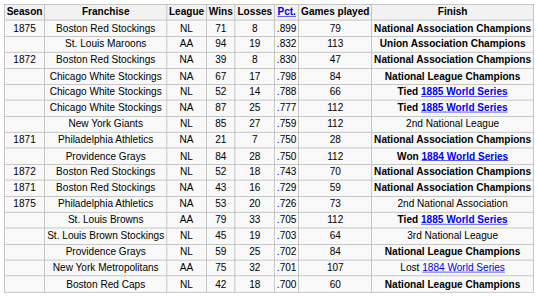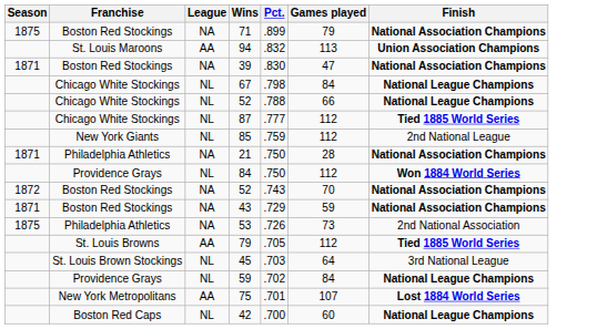 <table class="sortable wikitable" style="text-align:center">
 <tr>
 <th>Season</th>
 <th>Franchise</th>
 <th>League</th>
 <th>Wins</th>
-<th>Losses</th>
 <th><a href='#'>Pct.</a></th>
 <th>Games played</th>
 <th>Finish</th>
 </tr>
 <tr>
 <td>1875</td>
 <td>Boston Red Stockings</td>
-<td>NL</td>
+<td>NA</td>
 <td>71</td>
-<td>8</td>
 <td>.899</td>
 <td>79</td>
 <td><strong>National Association Champions</strong></td>
 </tr>
 <tr>
 <td></td>
 <td>St. Louis Maroons</td>
 <td>AA</td>
 <td>94</td>
-<td>19</td>
 <td>.832</td>
 <td>113</td>
 <td><strong>Union Association Champions</strong></td>
 </tr>
 <tr>
-<td>1872</td>
+<td>1871</td>
 <td>Boston Red Stockings</td>
 <td>NA</td>
 <td>39</td>
-<td>8</td>
 <td>.830</td>
 <td>47</td>
 <td><strong>National Association Champions</strong></td>
 </tr>
 <tr>
 <td></td>
 <td>Chicago White Stockings</td>
-<td>NA</td>
+<td>NL</td>
 <td>67</td>
-<td>17</td>
 <td>.798</td>
 <td>84</td>
 <td><strong>National League Champions</strong></td>
 </tr>
 <tr>
 <td></td>
 <td>Chicago White Stockings</td>
 <td>NL</td>
 <td>52</td>
-<td>14</td>
 <td>.788</td>
 <td>66</td>
-<td><strong>Tied <a href='#'>1885 World Series</a></strong></td>
+<td><strong>National League Champions</strong></td>
 </tr>
 <tr>
 <td></td>
 <td>Chicago White Stockings</td>
-<td>NA</td>
+<td>NL</td>
 <td>87</td>
-<td>25</td>
 <td>.777</td>
 <td>112</td>
 <td><strong>Tied <a href='#'>1885 World Series</a></strong></td>
 </tr>
 <tr>
 <td></td>
 <td>New York Giants</td>
 <td>NL</td>
 <td>85</td>
-<td>27</td>
 <td>.759</td>
 <td>112</td>
 <td>2nd National League</td>
 </tr>
 <tr>
 <td>1871</td>
 <td>Philadelphia Athletics</td>
 <td>NA</td>
 <td>21</td>
-<td>7</td>
 <td>.750</td>
 <td>28</td>
 <td><strong>National Association Champions</strong></td>
 </tr>
 <tr>
 <td></td>
 <td>Providence Grays</td>
 <td>NL</td>
 <td>84</td>
-<td>28</td>
 <td>.750</td>
 <td>112</td>
 <td><strong>Won <a href='#'>1884 World Series</a></strong></td>
 </tr>
 <tr>
 <td>1872</td>
 <td>Boston Red Stockings</td>
-<td>NL</td>
+<td>NA</td>
 <td>52</td>
-<td>18</td>
 <td>.743</td>
 <td>70</td>
 <td><strong>National Association Champions</strong></td>
 </tr>
 <tr>
 <td>1871</td>
 <td>Boston Red Stockings</td>
 <td>NA</td>
 <td>43</td>
-<td>16</td>
 <td>.729</td>
 <td>59</td>
 <td><strong>National Association Champions</strong></td>
 </tr>
 <tr>
 <td>1875</td>
 <td>Philadelphia Athletics</td>
 <td>NA</td>
 <td>53</td>
-<td>20</td>
 <td>.726</td>
 <td>73</td>
 <td>2nd National Association</td>
 </tr>
 <tr>
 <td></td>
 <td>St. Louis Browns</td>
 <td>AA</td>
 <td>79</td>
-<td>33</td>
 <td>.705</td>
 <td>112</td>
 <td><strong>Tied <a href='#'>1885 World Series</a></strong></td>
 </tr>
 <tr>
 <td></td>
 <td>St. Louis Brown Stockings</td>
 <td>NL</td>
 <td>45</td>
-<td>19</td>
 <td>.703</td>
 <td>64</td>
 <td>3rd National League</td>
 </tr>
 <tr>
 <td></td>
 <td>Providence Grays</td>
 <td>NL</td>
 <td>59</td>
-<td>25</td>
 <td>.702</td>
 <td>84</td>
 <td><strong>National League Champions</strong></td>
 </tr>
 <tr>
 <td></td>
 <td>New York Metropolitans</td>
 <td>AA</td>
 <td>75</td>
-<td>32</td>
 <td>.701</td>
 <td>107</td>
-<td>Lost <a href='#'>1884 World Series</a></td>
+<td><strong>Lost <a href='#'>1884 World Series</a></strong></td>
 </tr>
 <tr>
 <td></td>
 <td>Boston Red Caps</td>
 <td>NL</td>
 <td>42</td>
-<td>18</td>
 <td>.700</td>
 <td>60</td>
 <td><strong>National League Champions</strong></td>
 </tr>
 </table>
